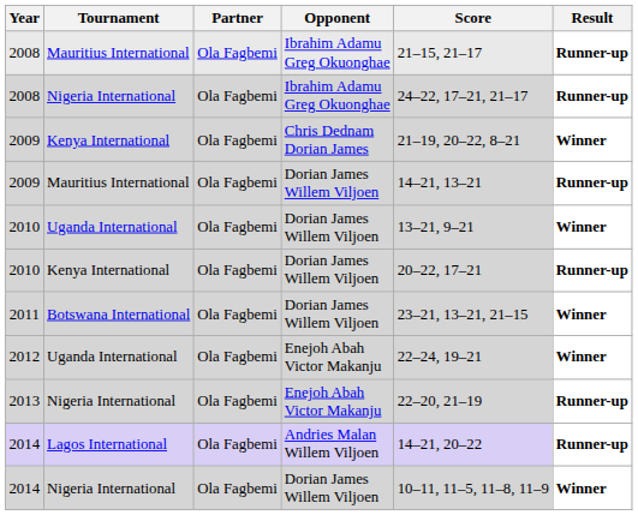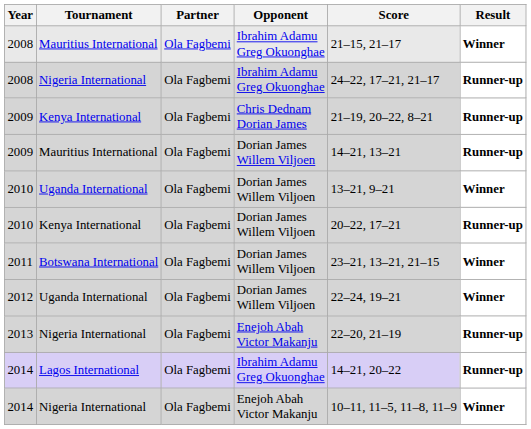 <table class="sortable wikitable" style="font-size: 90%;">
 <tr>
 <th>Year</th>
 <th>Tournament</th>
 <th>Partner</th>
 <th>Opponent</th>
 <th>Score</th>
 <th>Result</th>
 </tr>
 <tr style="background:#E9E9E9">
 <td align="center">2008</td>
 <td align="left"><a href='#'>Mauritius International</a></td>
 <td align="left"> <a href='#'>Ola Fagbemi</a></td>
 <td align="left"> <a href='#'>Ibrahim Adamu</a><br> <a href='#'>Greg Okuonghae</a></td>
 <td align="left">21–15, 21–17</td>
-<td style="text-align:left; background:white"> <strong>Runner-up</strong></td>
+<td style="text-align:left; background:white"> <strong>Winner</strong></td>
 </tr>
 <tr style="background:#D5D5D5">
 <td align="center">2008</td>
 <td align="left"><a href='#'>Nigeria International</a></td>
 <td align="left"> Ola Fagbemi</td>
 <td align="left"> <a href='#'>Ibrahim Adamu</a><br> <a href='#'>Greg Okuonghae</a></td>
 <td align="left">24–22, 17–21, 21–17</td>
 <td style="text-align:left; background:white"> <strong>Runner-up</strong></td>
 </tr>
 <tr style="background:#D5D5D5">
 <td align="center">2009</td>
 <td align="left"><a href='#'>Kenya International</a></td>
 <td align="left"> Ola Fagbemi</td>
 <td align="left"> <a href='#'>Chris Dednam</a><br> <a href='#'>Dorian James</a></td>
 <td align="left">21–19, 20–22, 8–21</td>
-<td style="text-align:left; background:white"> <strong>Winner</strong></td>
+<td style="text-align:left; background:white"> <strong>Runner-up</strong></td>
 </tr>
 <tr style="background:#D5D5D5">
 <td align="center">2009</td>
 <td align="left">Mauritius International</td>
 <td align="left"> Ola Fagbemi</td>
 <td align="left"> Dorian James<br> <a href='#'>Willem Viljoen</a></td>
 <td align="left">14–21, 13–21</td>
 <td style="text-align:left; background:white"> <strong>Runner-up</strong></td>
 </tr>
 <tr style="background:#D5D5D5">
 <td align="center">2010</td>
 <td align="left"><a href='#'>Uganda International</a></td>
 <td align="left"> Ola Fagbemi</td>
 <td align="left"> Dorian James<br> Willem Viljoen</td>
 <td align="left">13–21, 9–21</td>
 <td style="text-align:left; background:white"> <strong>Winner</strong></td>
 </tr>
 <tr style="background:#D5D5D5">
 <td align="center">2010</td>
 <td align="left">Kenya International</td>
 <td align="left"> Ola Fagbemi</td>
 <td align="left"> Dorian James<br> Willem Viljoen</td>
 <td align="left">20–22, 17–21</td>
 <td style="text-align:left; background:white"> <strong>Runner-up</strong></td>
 </tr>
 <tr style="background:#D5D5D5">
 <td align="center">2011</td>
 <td align="left"><a href='#'>Botswana International</a></td>
 <td align="left"> Ola Fagbemi</td>
 <td align="left"> Dorian James<br> Willem Viljoen</td>
 <td align="left">23–21, 13–21, 21–15</td>
 <td style="text-align:left; background:white"> <strong>Winner</strong></td>
 </tr>
 <tr style="background:#D5D5D5">
 <td align="center">2012</td>
 <td align="left">Uganda International</td>
 <td align="left"> Ola Fagbemi</td>
-<td align="left"> Enejoh Abah<br> Victor Makanju</td>
+<td align="left"> Dorian James<br> Willem Viljoen</td>
 <td align="left">22–24, 19–21</td>
 <td style="text-align:left; background:white"> <strong>Winner</strong></td>
 </tr>
 <tr style="background:#D5D5D5">
 <td align="center">2013</td>
 <td align="left">Nigeria International</td>
 <td align="left"> Ola Fagbemi</td>
 <td align="left"> <a href='#'>Enejoh Abah</a><br> <a href='#'>Victor Makanju</a></td>
 <td align="left">22–20, 21–19</td>
 <td style="text-align:left; background:white"> <strong>Runner-up</strong></td>
 </tr>
 <tr style="background:#D8CEF6">
 <td align="center">2014</td>
 <td align="left"><a href='#'>Lagos International</a></td>
 <td align="left"> Ola Fagbemi</td>
-<td align="left"> <a href='#'>Andries Malan</a><br> Willem Viljoen</td>
+<td align="left"> <a href='#'>Ibrahim Adamu</a><br> <a href='#'>Greg Okuonghae</a></td>
 <td align="left">14–21, 20–22</td>
 <td style="text-align:left; background:white"> <strong>Runner-up</strong></td>
 </tr>
 <tr style="background:#D5D5D5">
 <td align="center">2014</td>
 <td align="left">Nigeria International</td>
 <td align="left"> Ola Fagbemi</td>
-<td align="left"> Dorian James<br> Willem Viljoen</td>
+<td align="left"> Enejoh Abah<br> Victor Makanju</td>
 <td align="left">10–11, 11–5, 11–8, 11–9</td>
 <td style="text-align:left; background:white"> <strong>Winner</strong></td>
 </tr>
 </table>
